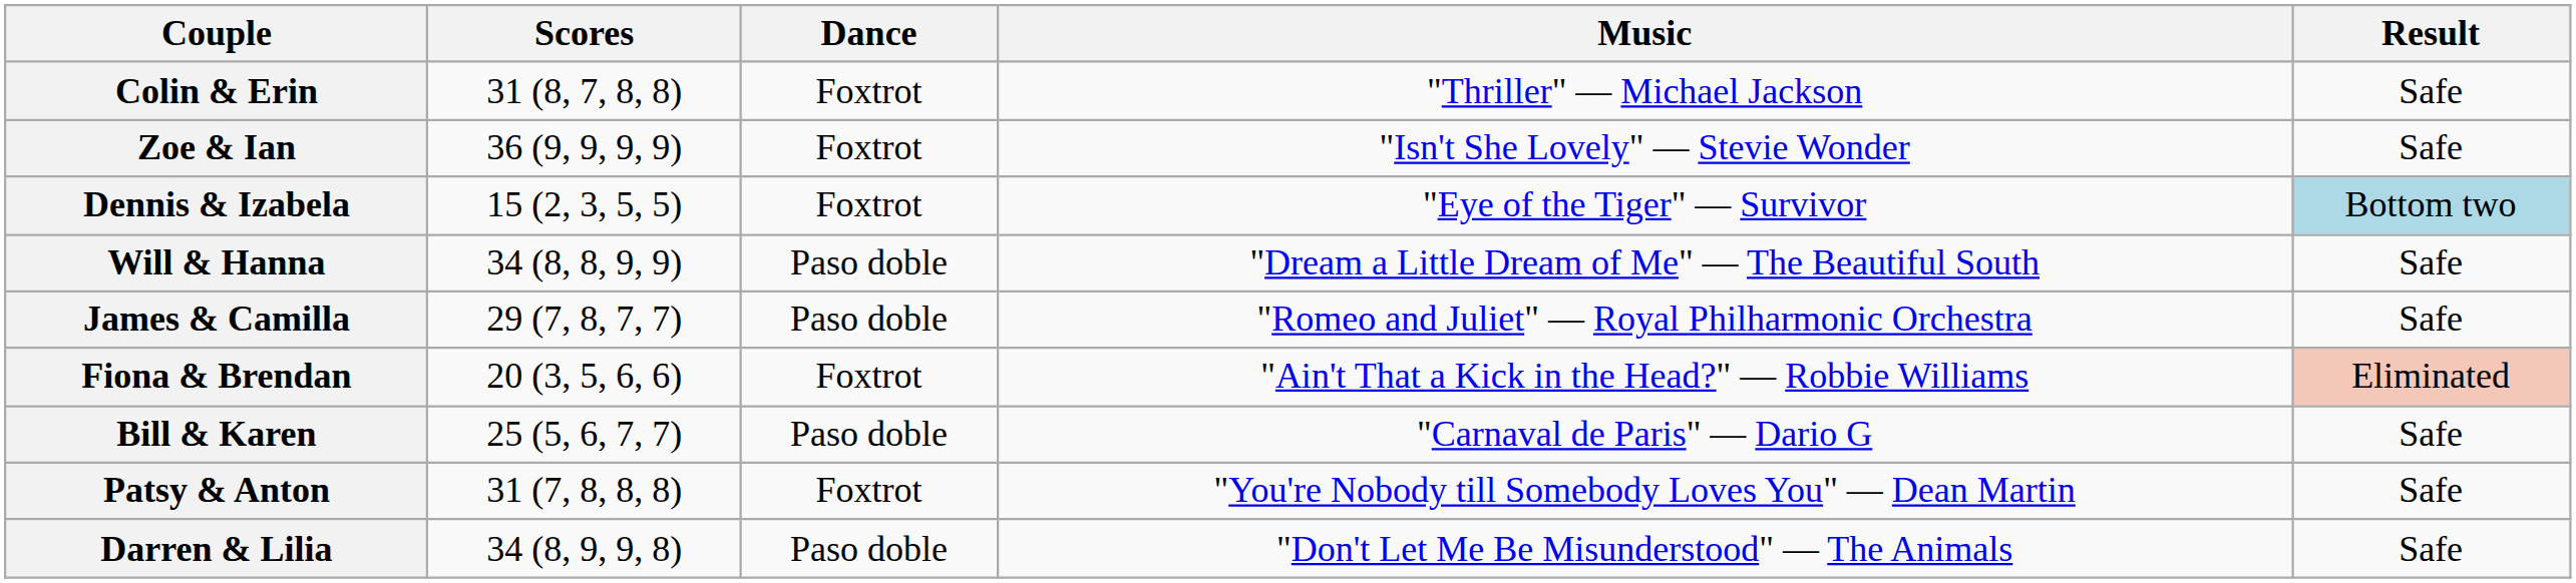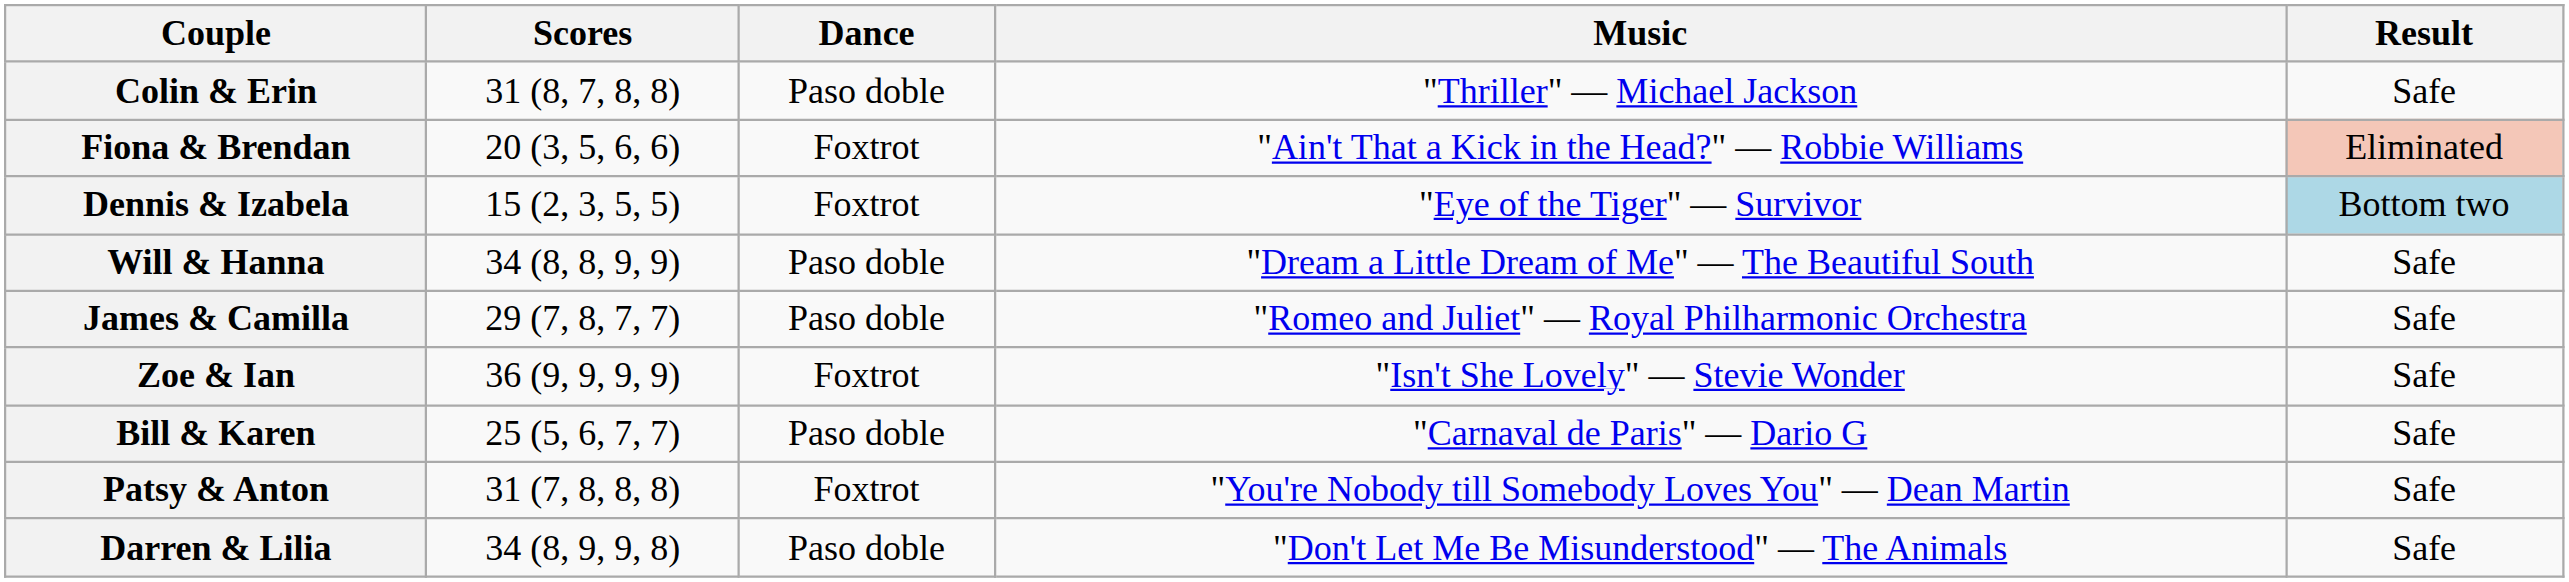 <table class="wikitable sortable" style="text-align:center; width:90%">
 <tr>
 <th scope="col">Couple</th>
 <th scope="col">Scores</th>
 <th scope="col" class="unsortable">Dance</th>
 <th scope="col" class="unsortable">Music</th>
 <th scope="col" class="unsortable">Result</th>
 </tr>
 <tr>
 <th scope="row">Colin & Erin</th>
 <td>31 (8, 7, 8, 8)</td>
-<td>Foxtrot</td>
+<td>Paso doble</td>
 <td>"<a href='#'>Thriller</a>" — <a href='#'>Michael Jackson</a></td>
 <td>Safe</td>
 </tr>
 <tr>
-<th scope="row">Zoe & Ian</th>
-<td>36 (9, 9, 9, 9)</td>
+<th scope="row">Fiona & Brendan</th>
+<td>20 (3, 5, 6, 6)</td>
 <td>Foxtrot</td>
-<td>"<a href='#'>Isn't She Lovely</a>" — <a href='#'>Stevie Wonder</a></td>
-<td>Safe</td>
+<td>"<a href='#'>Ain't That a Kick in the Head?</a>" — <a href='#'>Robbie Williams</a></td>
+<td bgcolor="f4c7b8">Eliminated</td>
 </tr>
 <tr>
 <th scope="row">Dennis & Izabela</th>
 <td>15 (2, 3, 5, 5)</td>
 <td>Foxtrot</td>
 <td>"<a href='#'>Eye of the Tiger</a>" — <a href='#'>Survivor</a></td>
 <td bgcolor="lightblue">Bottom two</td>
 </tr>
 <tr>
 <th scope="row">Will & Hanna</th>
 <td>34 (8, 8, 9, 9)</td>
 <td>Paso doble</td>
 <td>"<a href='#'>Dream a Little Dream of Me</a>" — <a href='#'>The Beautiful South</a></td>
 <td>Safe</td>
 </tr>
 <tr>
 <th scope="row">James & Camilla</th>
 <td>29 (7, 8, 7, 7)</td>
 <td>Paso doble</td>
 <td>"<a href='#'>Romeo and Juliet</a>" — <a href='#'>Royal Philharmonic Orchestra</a></td>
 <td>Safe</td>
 </tr>
 <tr>
-<th scope="row">Fiona & Brendan</th>
-<td>20 (3, 5, 6, 6)</td>
+<th scope="row">Zoe & Ian</th>
+<td>36 (9, 9, 9, 9)</td>
 <td>Foxtrot</td>
-<td>"<a href='#'>Ain't That a Kick in the Head?</a>" — <a href='#'>Robbie Williams</a></td>
-<td bgcolor="f4c7b8">Eliminated</td>
+<td>"<a href='#'>Isn't She Lovely</a>" — <a href='#'>Stevie Wonder</a></td>
+<td>Safe</td>
 </tr>
 <tr>
 <th scope="row">Bill & Karen</th>
 <td>25 (5, 6, 7, 7)</td>
 <td>Paso doble</td>
 <td>"<a href='#'>Carnaval de Paris</a>" — <a href='#'>Dario G</a></td>
 <td>Safe</td>
 </tr>
 <tr>
 <th scope="row">Patsy & Anton</th>
 <td>31 (7, 8, 8, 8)</td>
 <td>Foxtrot</td>
 <td>"<a href='#'>You're Nobody till Somebody Loves You</a>" — <a href='#'>Dean Martin</a></td>
 <td>Safe</td>
 </tr>
 <tr>
 <th scope="row">Darren & Lilia</th>
 <td>34 (8, 9, 9, 8)</td>
 <td>Paso doble</td>
 <td>"<a href='#'>Don't Let Me Be Misunderstood</a>" — <a href='#'>The Animals</a></td>
 <td>Safe</td>
 </tr>
 </table>
